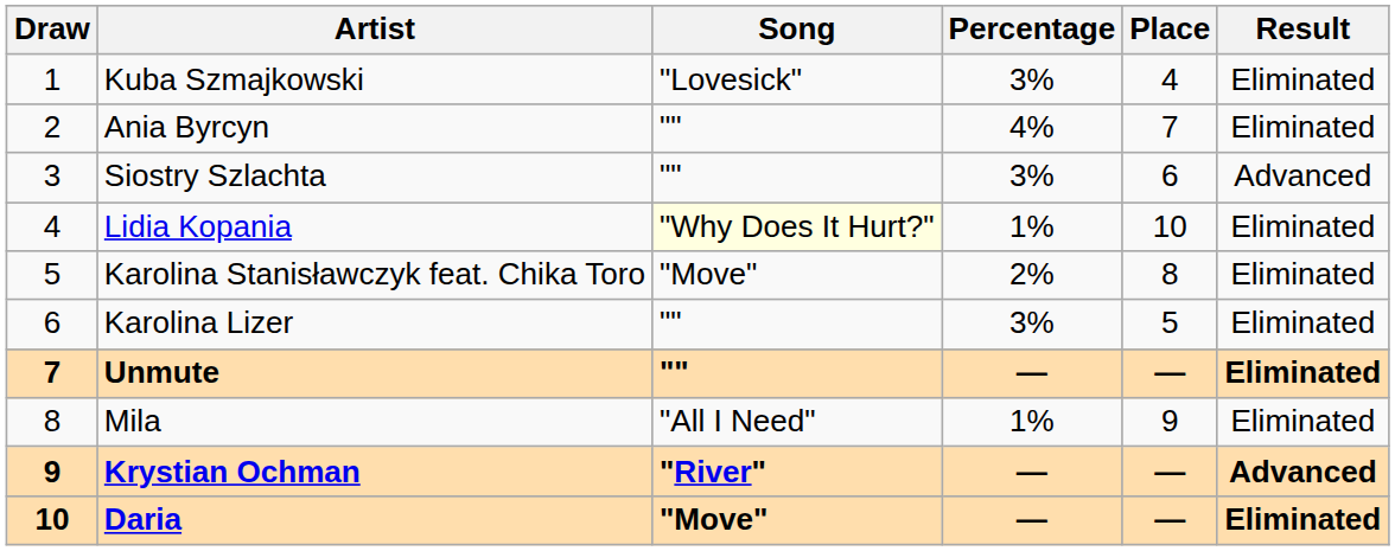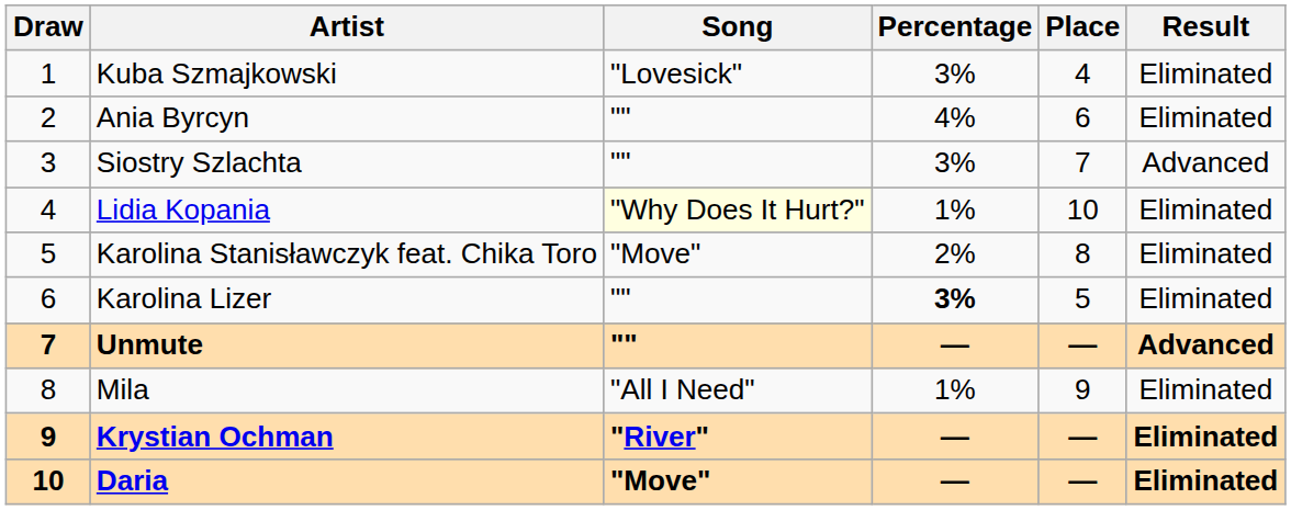 <table class="sortable wikitable" style="margin: 1em auto 1em auto; text-align:center">
 <tr>
 <th>Draw</th>
 <th>Artist</th>
 <th>Song</th>
 <th>Percentage</th>
 <th>Place</th>
 <th>Result</th>
 </tr>
 <tr>
 <td>1</td>
 <td align=left>Kuba Szmajkowski</td>
 <td align=left>"Lovesick"</td>
 <td>3%</td>
 <td>4</td>
 <td>Eliminated</td>
 </tr>
 <tr>
 <td>2</td>
 <td align="left">Ania Byrcyn</td>
 <td align="left">""</td>
 <td>4%</td>
-<td>7</td>
+<td>6</td>
 <td>Eliminated</td>
 </tr>
 <tr>
 <td>3</td>
 <td align="left">Siostry Szlachta</td>
 <td align="left">""</td>
 <td>3%</td>
-<td>6</td>
+<td>7</td>
 <td>Advanced</td>
 </tr>
 <tr>
 <td>4</td>
 <td align="left"><a href='#'>Lidia Kopania</a></td>
 <td align="left" style="background: lightyellow;">"Why Does It Hurt?"</td>
 <td>1%</td>
 <td>10</td>
 <td>Eliminated</td>
 </tr>
 <tr>
 <td>5</td>
 <td align="left">Karolina Stanisławczyk feat. Chika Toro</td>
 <td align="left">"Move"</td>
 <td>2%</td>
 <td>8</td>
 <td>Eliminated</td>
 </tr>
 <tr>
 <td>6</td>
 <td align="left">Karolina Lizer</td>
 <td align="left">""</td>
-<td>3%</td>
+<td><strong>3%</strong></td>
 <td>5</td>
 <td>Eliminated</td>
 </tr>
 <tr style="font-weight:bold; background:navajowhite;">
 <td>7</td>
 <td align="left">Unmute</td>
 <td align="left">""</td>
 <td>—</td>
 <td>—</td>
-<td>Eliminated</td>
+<td>Advanced</td>
 </tr>
 <tr>
 <td>8</td>
 <td align="left">Mila</td>
 <td align="left">"All I Need"</td>
 <td>1%</td>
 <td>9</td>
 <td>Eliminated</td>
 </tr>
 <tr style="font-weight:bold; background:navajowhite;">
 <td>9</td>
 <td align="left"><a href='#'>Krystian Ochman</a></td>
 <td align="left">"<a href='#'>River</a>"</td>
 <td>—</td>
 <td>—</td>
-<td>Advanced</td>
+<td>Eliminated</td>
 </tr>
 <tr style="font-weight:bold; background:navajowhite;">
 <td>10</td>
 <td align="left"><a href='#'>Daria</a></td>
 <td align="left">"Move"</td>
 <td>—</td>
 <td>—</td>
 <td>Eliminated</td>
 </tr>
 </table>
